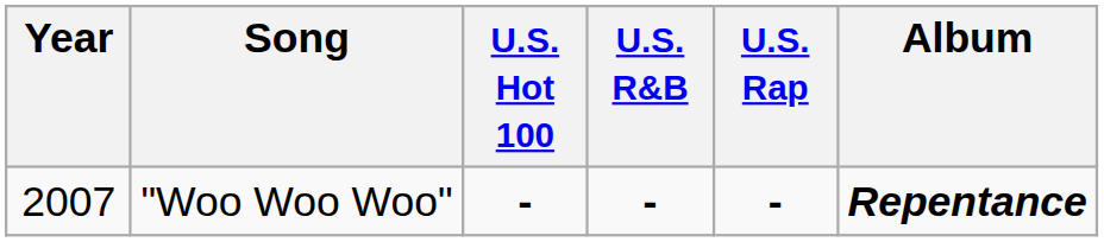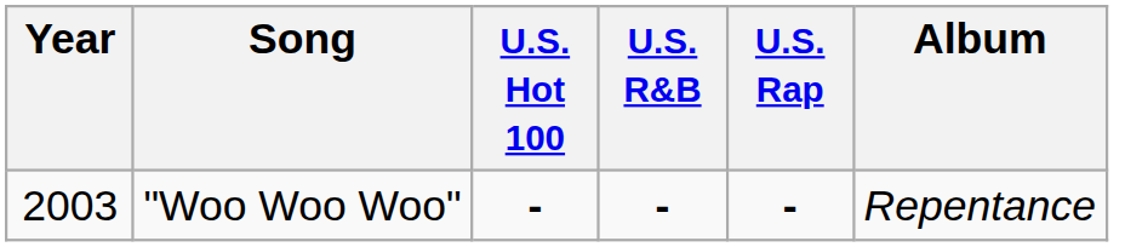 <table class="wikitable">
 <tr>
 <th align="center" valign="top" width="40">Year</th>
 <th align="left" valign="top">Song</th>
 <th align="center" valign="top" width="40"><small><a href='#'>U.S. Hot 100</a></small></th>
 <th align="center" valign="top" width="40"><small><a href='#'>U.S. R&B</a></small></th>
 <th align="center" valign="top" width="40"><small><a href='#'>U.S. Rap</a></small></th>
 <th align="left" valign="top">Album</th>
 </tr>
 <tr>
-<td align="center" valign="top">2007</td>
+<td align="center" valign="top">2003</td>
 <td align="left" valign="top">"Woo Woo Woo"</td>
 <td align="center" valign="top"><strong>-</strong></td>
 <td align="center" valign="top"><strong>-</strong></td>
 <td align="center" valign="top"><strong>-</strong></td>
-<td align="left" valign="top"><strong><em>Repentance</em></strong></td>
+<td align="left" valign="top"><em>Repentance</em></td>
 </tr>
 </table>
